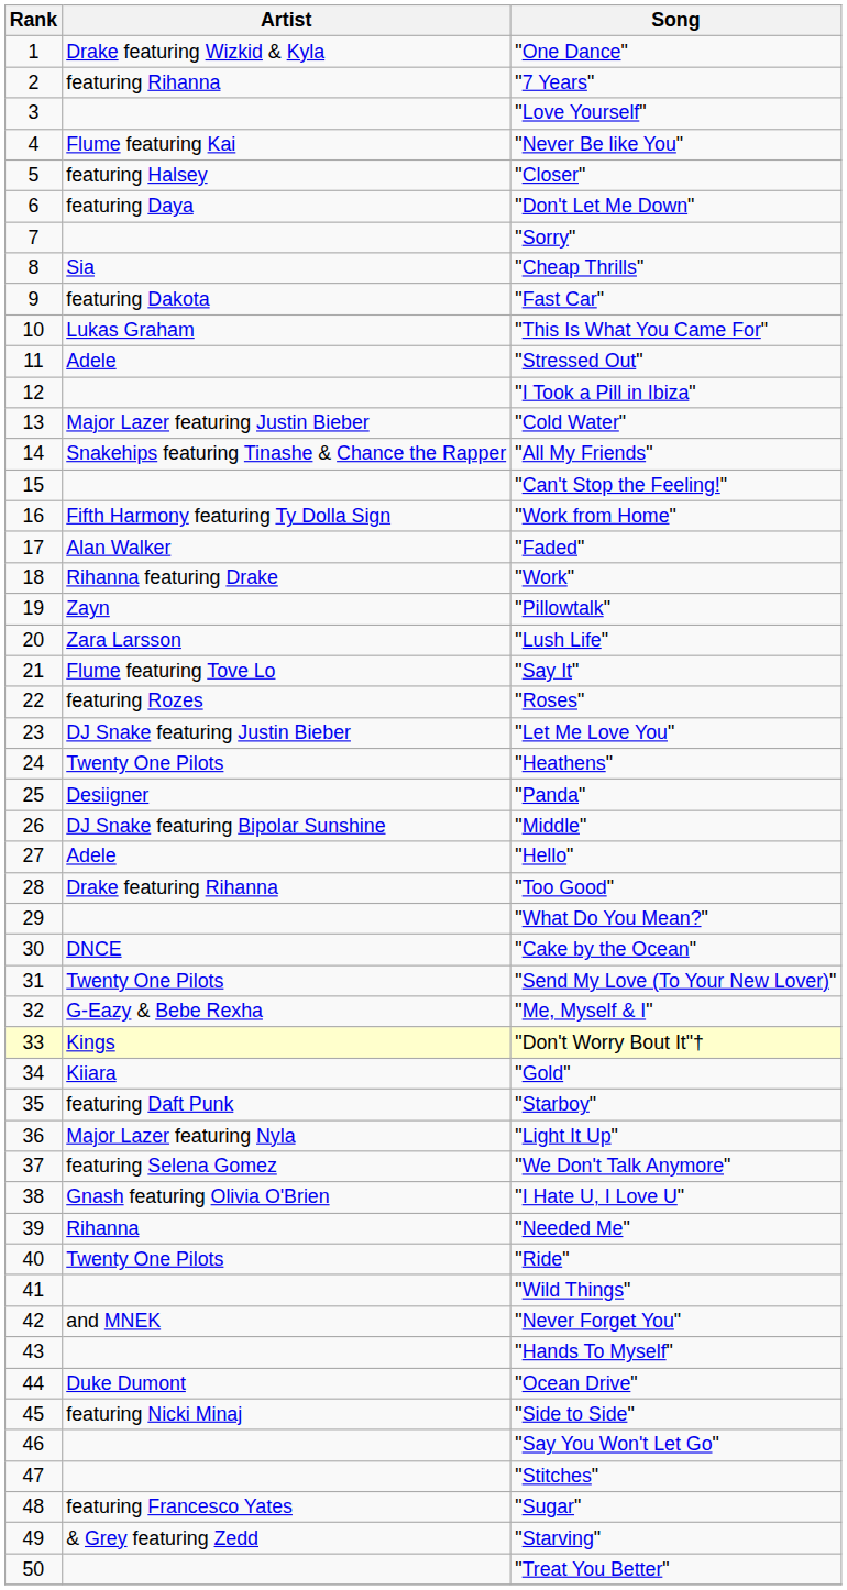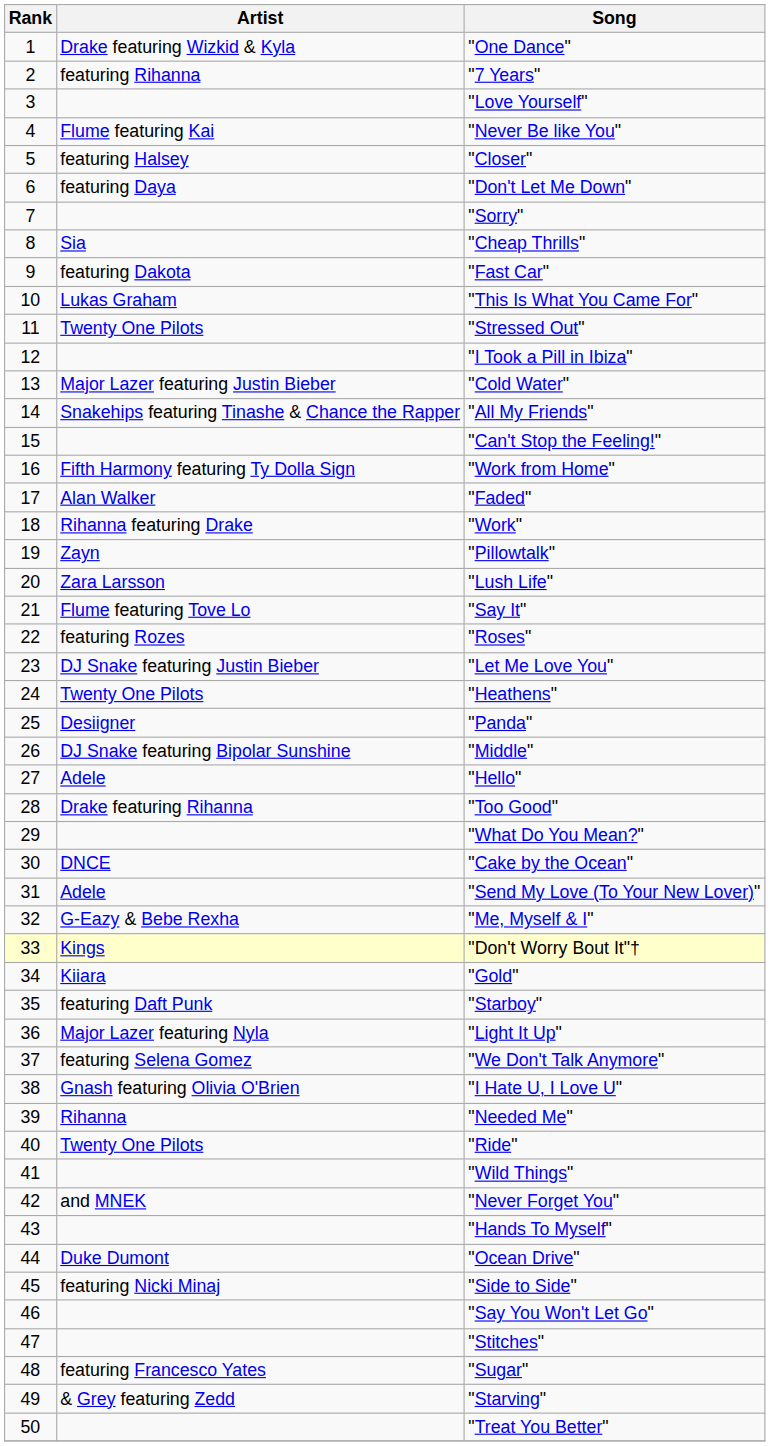 <table class="wikitable sortable">
 <tr>
 <th>Rank</th>
 <th>Artist</th>
 <th>Song</th>
 </tr>
 <tr>
 <td align="center">1</td>
 <td><a href='#'>Drake</a> featuring <a href='#'>Wizkid</a> & <a href='#'>Kyla</a></td>
 <td>"<a href='#'>One Dance</a>"</td>
 </tr>
 <tr>
 <td align="center">2</td>
 <td> featuring <a href='#'>Rihanna</a></td>
 <td>"<a href='#'>7 Years</a>"</td>
 </tr>
 <tr>
 <td align="center">3</td>
 <td></td>
 <td>"<a href='#'>Love Yourself</a>"</td>
 </tr>
 <tr>
 <td align="center">4</td>
 <td><a href='#'>Flume</a> featuring <a href='#'>Kai</a></td>
 <td>"<a href='#'>Never Be like You</a>"</td>
 </tr>
 <tr>
 <td align="center">5</td>
 <td> featuring <a href='#'>Halsey</a></td>
 <td>"<a href='#'>Closer</a>"</td>
 </tr>
 <tr>
 <td align="center">6</td>
 <td> featuring <a href='#'>Daya</a></td>
 <td>"<a href='#'>Don't Let Me Down</a>"</td>
 </tr>
 <tr>
 <td align="center">7</td>
 <td></td>
 <td>"<a href='#'>Sorry</a>"</td>
 </tr>
 <tr>
 <td align="center">8</td>
 <td><a href='#'>Sia</a></td>
 <td>"<a href='#'>Cheap Thrills</a>"</td>
 </tr>
 <tr>
 <td align="center">9</td>
 <td> featuring <a href='#'>Dakota</a></td>
 <td>"<a href='#'>Fast Car</a>"</td>
 </tr>
 <tr>
 <td align="center">10</td>
 <td><a href='#'>Lukas Graham</a></td>
 <td>"<a href='#'>This Is What You Came For</a>"</td>
 </tr>
 <tr>
 <td align="center">11</td>
-<td><a href='#'>Adele</a></td>
+<td><a href='#'>Twenty One Pilots</a></td>
 <td>"<a href='#'>Stressed Out</a>"</td>
 </tr>
 <tr>
 <td align="center">12</td>
 <td></td>
 <td>"<a href='#'>I Took a Pill in Ibiza</a>"</td>
 </tr>
 <tr>
 <td align="center">13</td>
 <td><a href='#'>Major Lazer</a> featuring <a href='#'>Justin Bieber</a></td>
 <td>"<a href='#'>Cold Water</a>"</td>
 </tr>
 <tr>
 <td align="center">14</td>
 <td><a href='#'>Snakehips</a> featuring <a href='#'>Tinashe</a> & <a href='#'>Chance the Rapper</a></td>
 <td>"<a href='#'>All My Friends</a>"</td>
 </tr>
 <tr>
 <td align="center">15</td>
 <td></td>
 <td>"<a href='#'>Can't Stop the Feeling!</a>"</td>
 </tr>
 <tr>
 <td align="center">16</td>
 <td><a href='#'>Fifth Harmony</a> featuring <a href='#'>Ty Dolla Sign</a></td>
 <td>"<a href='#'>Work from Home</a>"</td>
 </tr>
 <tr>
 <td align="center">17</td>
 <td><a href='#'>Alan Walker</a></td>
 <td>"<a href='#'>Faded</a>"</td>
 </tr>
 <tr>
 <td align="center">18</td>
 <td><a href='#'>Rihanna</a> featuring <a href='#'>Drake</a></td>
 <td>"<a href='#'>Work</a>"</td>
 </tr>
 <tr>
 <td align="center">19</td>
 <td><a href='#'>Zayn</a></td>
 <td>"<a href='#'>Pillowtalk</a>"</td>
 </tr>
 <tr>
 <td align="center">20</td>
 <td><a href='#'>Zara Larsson</a></td>
 <td>"<a href='#'>Lush Life</a>"</td>
 </tr>
 <tr>
 <td align="center">21</td>
 <td><a href='#'>Flume</a> featuring <a href='#'>Tove Lo</a></td>
 <td>"<a href='#'>Say It</a>"</td>
 </tr>
 <tr>
 <td align="center">22</td>
 <td> featuring <a href='#'>Rozes</a></td>
 <td>"<a href='#'>Roses</a>"</td>
 </tr>
 <tr>
 <td align="center">23</td>
 <td><a href='#'>DJ Snake</a> featuring <a href='#'>Justin Bieber</a></td>
 <td>"<a href='#'>Let Me Love You</a>"</td>
 </tr>
 <tr>
 <td align="center">24</td>
 <td><a href='#'>Twenty One Pilots</a></td>
 <td>"<a href='#'>Heathens</a>"</td>
 </tr>
 <tr>
 <td align="center">25</td>
 <td><a href='#'>Desiigner</a></td>
 <td>"<a href='#'>Panda</a>"</td>
 </tr>
 <tr>
 <td align="center">26</td>
 <td><a href='#'>DJ Snake</a> featuring <a href='#'>Bipolar Sunshine</a></td>
 <td>"<a href='#'>Middle</a>"</td>
 </tr>
 <tr>
 <td align="center">27</td>
 <td><a href='#'>Adele</a></td>
 <td>"<a href='#'>Hello</a>"</td>
 </tr>
 <tr>
 <td align="center">28</td>
 <td><a href='#'>Drake</a> featuring <a href='#'>Rihanna</a></td>
 <td>"<a href='#'>Too Good</a>"</td>
 </tr>
 <tr>
 <td align="center">29</td>
 <td></td>
 <td>"<a href='#'>What Do You Mean?</a>"</td>
 </tr>
 <tr>
 <td align="center">30</td>
 <td><a href='#'>DNCE</a></td>
 <td>"<a href='#'>Cake by the Ocean</a>"</td>
 </tr>
 <tr>
 <td align="center">31</td>
-<td><a href='#'>Twenty One Pilots</a></td>
+<td><a href='#'>Adele</a></td>
 <td>"<a href='#'>Send My Love (To Your New Lover)</a>"</td>
 </tr>
 <tr>
 <td align="center">32</td>
 <td><a href='#'>G-Eazy</a> & <a href='#'>Bebe Rexha</a></td>
 <td>"<a href='#'>Me, Myself & I</a>"</td>
 </tr>
 <tr bgcolor="#FFFFCC">
 <td align="center">33</td>
 <td><a href='#'>Kings</a></td>
 <td>"Don't Worry Bout It"†</td>
 </tr>
 <tr>
 <td align="center">34</td>
 <td><a href='#'>Kiiara</a></td>
 <td>"<a href='#'>Gold</a>"</td>
 </tr>
 <tr>
 <td align="center">35</td>
 <td> featuring <a href='#'>Daft Punk</a></td>
 <td>"<a href='#'>Starboy</a>"</td>
 </tr>
 <tr>
 <td align="center">36</td>
 <td><a href='#'>Major Lazer</a> featuring <a href='#'>Nyla</a></td>
 <td>"<a href='#'>Light It Up</a>"</td>
 </tr>
 <tr>
 <td align="center">37</td>
 <td> featuring <a href='#'>Selena Gomez</a></td>
 <td>"<a href='#'>We Don't Talk Anymore</a>"</td>
 </tr>
 <tr>
 <td align="center">38</td>
 <td><a href='#'>Gnash</a> featuring <a href='#'>Olivia O'Brien</a></td>
 <td>"<a href='#'>I Hate U, I Love U</a>"</td>
 </tr>
 <tr>
 <td align="center">39</td>
 <td><a href='#'>Rihanna</a></td>
 <td>"<a href='#'>Needed Me</a>"</td>
 </tr>
 <tr>
 <td align="center">40</td>
 <td><a href='#'>Twenty One Pilots</a></td>
 <td>"<a href='#'>Ride</a>"</td>
 </tr>
 <tr>
 <td align="center">41</td>
 <td></td>
 <td>"<a href='#'>Wild Things</a>"</td>
 </tr>
 <tr>
 <td align="center">42</td>
 <td> and <a href='#'>MNEK</a></td>
 <td>"<a href='#'>Never Forget You</a>"</td>
 </tr>
 <tr>
 <td align="center">43</td>
 <td></td>
 <td>"<a href='#'>Hands To Myself</a>"</td>
 </tr>
 <tr>
 <td align="center">44</td>
 <td><a href='#'>Duke Dumont</a></td>
 <td>"<a href='#'>Ocean Drive</a>"</td>
 </tr>
 <tr>
 <td align="center">45</td>
 <td> featuring <a href='#'>Nicki Minaj</a></td>
 <td>"<a href='#'>Side to Side</a>"</td>
 </tr>
 <tr>
 <td align="center">46</td>
 <td></td>
 <td>"<a href='#'>Say You Won't Let Go</a>"</td>
 </tr>
 <tr>
 <td align="center">47</td>
 <td></td>
 <td>"<a href='#'>Stitches</a>"</td>
 </tr>
 <tr>
 <td align="center">48</td>
 <td> featuring <a href='#'>Francesco Yates</a></td>
 <td>"<a href='#'>Sugar</a>"</td>
 </tr>
 <tr>
 <td align="center">49</td>
 <td> & <a href='#'>Grey</a> featuring <a href='#'>Zedd</a></td>
 <td>"<a href='#'>Starving</a>"</td>
 </tr>
 <tr>
 <td align="center">50</td>
 <td></td>
 <td>"<a href='#'>Treat You Better</a>"</td>
 </tr>
 <tr>
 </tr>
 </table>
